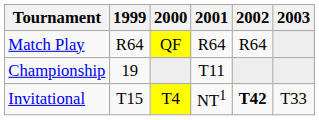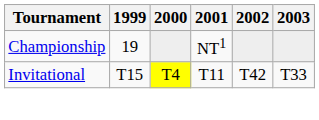 <table class="wikitable" style="text-align:center;">
 <tr>
 <th>Tournament</th>
 <th>1999</th>
 <th>2000</th>
 <th>2001</th>
 <th>2002</th>
 <th>2003</th>
 </tr>
 <tr>
-<td align="left"><a href='#'>Match Play</a></td>
-<td>R64</td>
-<td style="background:yellow;">QF</td>
-<td>R64</td>
-<td>R64</td>
-<td style="background:#eeeeee;"></td>
-</tr>
-<tr>
 <td align="left"><a href='#'>Championship</a></td>
 <td>19</td>
 <td style="background:#eeeeee;"></td>
-<td>T11</td>
+<td>NT<sup>1</sup></td>
 <td style="background:#eeeeee;"></td>
 <td style="background:#eeeeee;"></td>
 </tr>
 <tr>
 <td align="left"><a href='#'>Invitational</a></td>
 <td>T15</td>
 <td style="background:yellow;">T4</td>
-<td>NT<sup>1</sup></td>
-<td><strong>T42</strong></td>
+<td>T11</td>
+<td>T42</td>
 <td>T33</td>
 </tr>
 </table>
